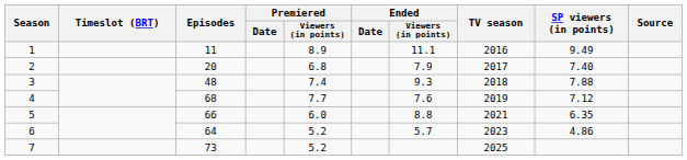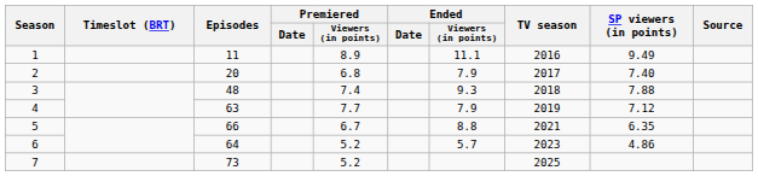 <table class="wikitable" style="text-align:center; width:100%;">
 <tr>
 <th rowspan=2>Season</th>
 <th rowspan=2>Timeslot (<a href='#'>BRT</a>)</th>
 <th rowspan=2>Episodes</th>
 <th colspan=2>Premiered</th>
 <th colspan=2>Ended</th>
 <th rowspan=2>TV season</th>
 <th rowspan=2><a href='#'>SP</a> viewers<br>(in points)</th>
 <th rowspan=2>Source</th>
 </tr>
 <tr>
 <th>Date</th>
 <th span style="width:10%; font-size:smaller; font-weight:bold; line-height:100%;">Viewers<br>(in points)</th>
 <th>Date</th>
 <th span style="width:10%; font-size:smaller; font-weight:bold; line-height:100%;">Viewers<br>(in points)</th>
 </tr>
 <tr>
 <td>1</td>
 <td></td>
 <td>11</td>
 <td></td>
 <td>8.9</td>
 <td></td>
 <td>11.1</td>
 <td>2016</td>
 <td>9.49</td>
 <td><br></td>
 </tr>
 <tr>
 <td>2</td>
 <td></td>
 <td>20</td>
 <td></td>
 <td>6.8</td>
 <td></td>
 <td>7.9</td>
 <td>2017</td>
 <td>7.40</td>
 <td><br></td>
 </tr>
 <tr>
 <td>3</td>
 <td rowspan=2></td>
 <td>48</td>
 <td></td>
 <td>7.4</td>
 <td></td>
 <td>9.3</td>
 <td>2018</td>
 <td>7.88</td>
 <td><br></td>
 </tr>
 <tr>
 <td>4</td>
-<td>68</td>
+<td>63</td>
 <td></td>
 <td>7.7</td>
 <td></td>
-<td>7.6</td>
+<td>7.9</td>
 <td>2019</td>
 <td>7.12</td>
 <td><br></td>
 </tr>
 <tr>
 <td>5</td>
 <td rowspan=2></td>
 <td>66</td>
 <td></td>
-<td>6.0</td>
+<td>6.7</td>
 <td></td>
 <td>8.8</td>
 <td>2021</td>
 <td>6.35</td>
 <td><br></td>
 </tr>
 <tr>
 <td>6</td>
 <td>64</td>
 <td></td>
 <td>5.2</td>
 <td></td>
 <td>5.7</td>
 <td>2023</td>
 <td>4.86</td>
 <td><br></td>
 </tr>
 <tr>
 <td>7</td>
 <td></td>
 <td>73</td>
 <td></td>
 <td>5.2</td>
 <td></td>
 <td></td>
 <td>2025</td>
 <td></td>
 <td><br></td>
 </tr>
 </table>
